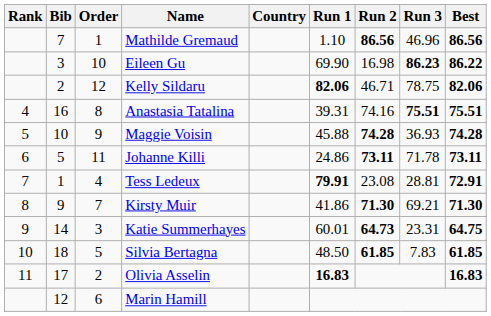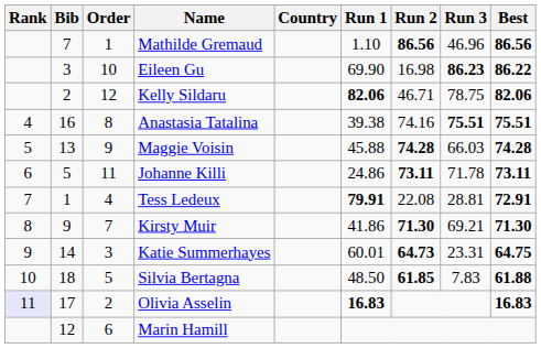 <table class="wikitable sortable" style="text-align:center">
 <tr>
 <th>Rank</th>
 <th>Bib</th>
 <th>Order</th>
 <th>Name</th>
 <th>Country</th>
 <th>Run 1</th>
 <th>Run 2</th>
 <th>Run 3</th>
 <th>Best</th>
 </tr>
 <tr>
 <td></td>
 <td>7</td>
 <td>1</td>
 <td align=left><a href='#'>Mathilde Gremaud</a></td>
 <td align=left></td>
 <td>1.10</td>
 <td><strong>86.56</strong></td>
 <td>46.96</td>
 <td><strong>86.56</strong></td>
 </tr>
 <tr>
 <td></td>
 <td>3</td>
 <td>10</td>
 <td align=left><a href='#'>Eileen Gu</a></td>
 <td align=left></td>
 <td>69.90</td>
 <td>16.98</td>
 <td><strong>86.23</strong></td>
 <td><strong>86.22</strong></td>
 </tr>
 <tr>
 <td></td>
 <td>2</td>
 <td>12</td>
 <td align=left><a href='#'>Kelly Sildaru</a></td>
 <td align=left></td>
 <td><strong>82.06</strong></td>
 <td>46.71</td>
 <td>78.75</td>
 <td><strong>82.06</strong></td>
 </tr>
 <tr>
 <td>4</td>
 <td>16</td>
 <td>8</td>
 <td align=left><a href='#'>Anastasia Tatalina</a></td>
 <td align=left></td>
-<td>39.31</td>
+<td>39.38</td>
 <td>74.16</td>
 <td><strong>75.51</strong></td>
 <td><strong>75.51</strong></td>
 </tr>
 <tr>
 <td>5</td>
-<td>10</td>
+<td>13</td>
 <td>9</td>
 <td align=left><a href='#'>Maggie Voisin</a></td>
 <td align=left></td>
 <td>45.88</td>
 <td><strong>74.28</strong></td>
-<td>36.93</td>
+<td>66.03</td>
 <td><strong>74.28</strong></td>
 </tr>
 <tr>
 <td>6</td>
 <td>5</td>
 <td>11</td>
 <td align=left><a href='#'>Johanne Killi</a></td>
 <td align=left></td>
 <td>24.86</td>
 <td><strong>73.11</strong></td>
 <td>71.78</td>
 <td><strong>73.11</strong></td>
 </tr>
 <tr>
 <td>7</td>
 <td>1</td>
 <td>4</td>
 <td align=left><a href='#'>Tess Ledeux</a></td>
 <td align=left></td>
 <td><strong>79.91</strong></td>
-<td>23.08</td>
+<td>22.08</td>
 <td>28.81</td>
 <td><strong>72.91</strong></td>
 </tr>
 <tr>
 <td>8</td>
 <td>9</td>
 <td>7</td>
 <td align=left><a href='#'>Kirsty Muir</a></td>
 <td align=left></td>
 <td>41.86</td>
 <td><strong>71.30</strong></td>
 <td>69.21</td>
 <td><strong>71.30</strong></td>
 </tr>
 <tr>
 <td>9</td>
 <td>14</td>
 <td>3</td>
 <td align=left><a href='#'>Katie Summerhayes</a></td>
 <td align=left></td>
 <td>60.01</td>
 <td><strong>64.73</strong></td>
 <td>23.31</td>
 <td><strong>64.75</strong></td>
 </tr>
 <tr>
 <td>10</td>
 <td>18</td>
 <td>5</td>
 <td align=left><a href='#'>Silvia Bertagna</a></td>
 <td align=left></td>
 <td>48.50</td>
 <td><strong>61.85</strong></td>
 <td>7.83</td>
-<td><strong>61.85</strong></td>
+<td><strong>61.88</strong></td>
 </tr>
 <tr>
-<td>11</td>
+<td style="background: lavender;">11</td>
 <td>17</td>
 <td>2</td>
 <td align=left><a href='#'>Olivia Asselin</a></td>
 <td align=left></td>
 <td><strong>16.83</strong></td>
 <td colspan=2></td>
 <td><strong>16.83</strong></td>
 </tr>
 <tr>
 <td></td>
 <td>12</td>
 <td>6</td>
 <td align=left><a href='#'>Marin Hamill</a></td>
 <td align=left></td>
 <td colspan=4></td>
 </tr>
 </table>
